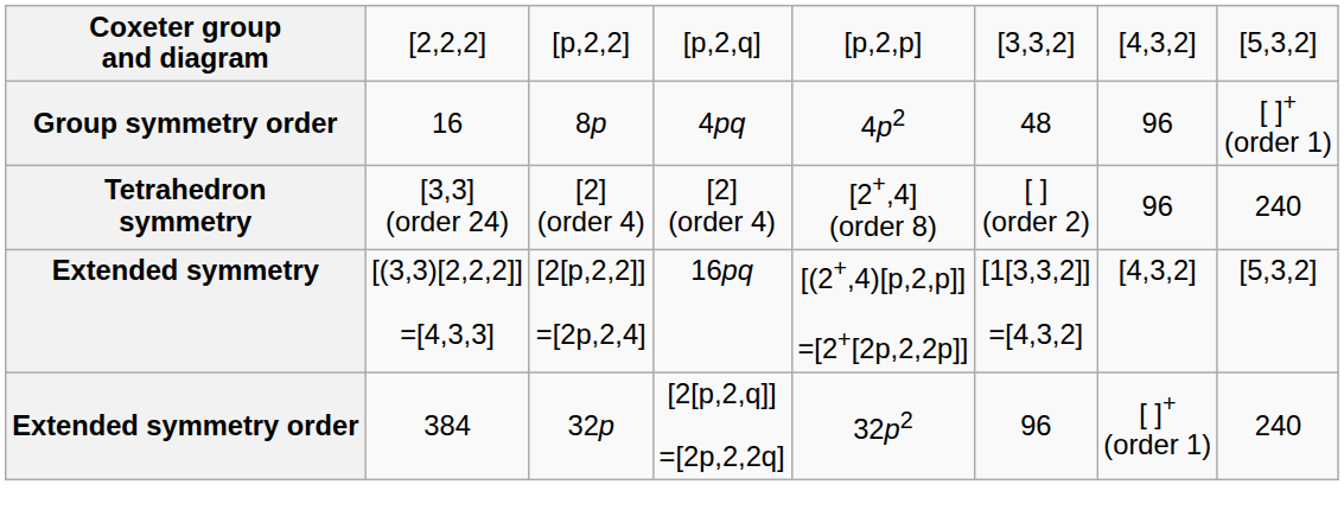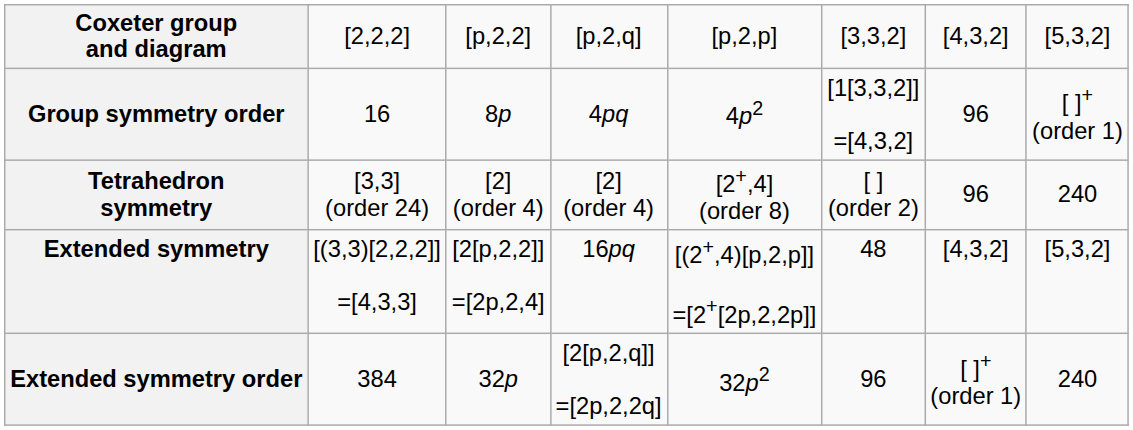 <table class=wikitable>
 <tr align=center>
 <th>Coxeter group<br>and diagram</th>
 <td>[2,2,2]<br></td>
 <td>[p,2,2]<br></td>
 <td>[p,2,q]<br></td>
 <td>[p,2,p]<br></td>
 <td>[3,3,2]<br></td>
 <td>[4,3,2]<br></td>
 <td>[5,3,2]<br></td>
 </tr>
 <tr align=center>
 <th>Group symmetry order</th>
 <td>16</td>
 <td>8<em>p</em></td>
 <td>4<em>pq</em></td>
 <td>4<em>p</em><sup>2</sup></td>
-<td>48</td>
+<td>[1[3,3,2]]<br><br>=[4,3,2]<br></td>
 <td>96</td>
 <td>[ ]<sup>+</sup><br>(order 1)<br></td>
 </tr>
 <tr align=center>
 <th>Tetrahedron<br>symmetry</th>
 <td>[3,3]<br>(order 24)<br></td>
 <td>[2]<br>(order 4)<br></td>
 <td>[2]<br>(order 4)<br></td>
 <td>[2<sup>+</sup>,4]<br>(order 8)<br></td>
 <td>[ ]<br>(order 2)<br></td>
 <td>96</td>
 <td>240</td>
 </tr>
 <tr align=center valign=top>
 <th>Extended symmetry</th>
 <td>[(3,3)[2,2,2]]<br><br>=[4,3,3]<br></td>
 <td>[2[p,2,2]]<br><br>=[2p,2,4]<br></td>
 <td>16<em>pq</em></td>
 <td>[(2<sup>+</sup>,4)[p,2,p]]<br><br>=[2<sup>+</sup>[2p,2,2p]]<br></td>
-<td>[1[3,3,2]]<br><br>=[4,3,2]<br></td>
+<td>48</td>
 <td>[4,3,2]<br></td>
 <td>[5,3,2]<br></td>
 </tr>
 <tr align=center>
 <th>Extended symmetry order</th>
 <td>384</td>
 <td>32<em>p</em></td>
 <td>[2[p,2,q]]<br><br>=[2p,2,2q]<br></td>
 <td>32<em>p</em><sup>2</sup></td>
 <td>96</td>
 <td>[ ]<sup>+</sup><br>(order 1)<br></td>
 <td>240</td>
 </tr>
 </table>
